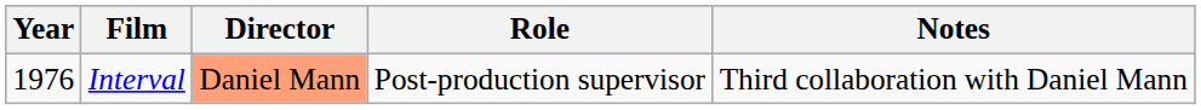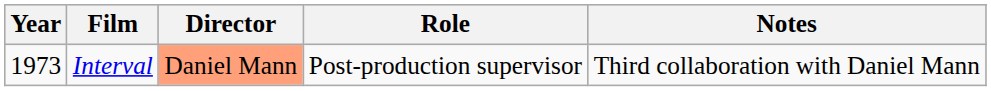 <table class="wikitable">
 <tr>
 <th>Year</th>
 <th>Film</th>
 <th>Director</th>
 <th>Role</th>
 <th>Notes</th>
 </tr>
 <tr>
-<td>1976</td>
+<td>1973</td>
 <td><em><a href='#'>Interval</a></em></td>
 <td style="background: lightsalmon;">Daniel Mann</td>
 <td>Post-production supervisor</td>
 <td>Third collaboration with Daniel Mann</td>
 </tr>
 </table>
